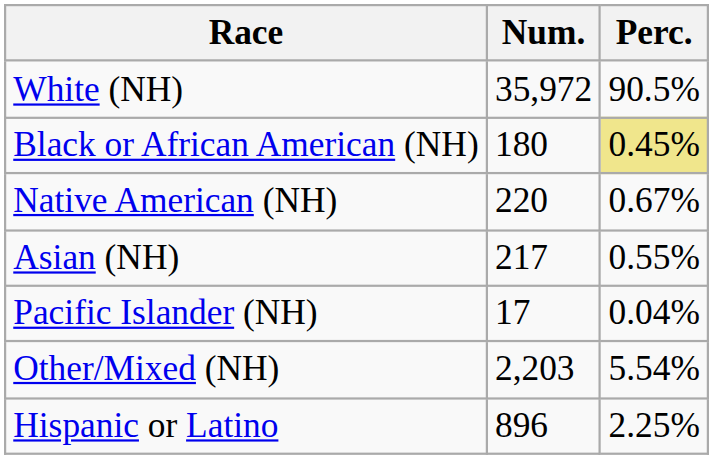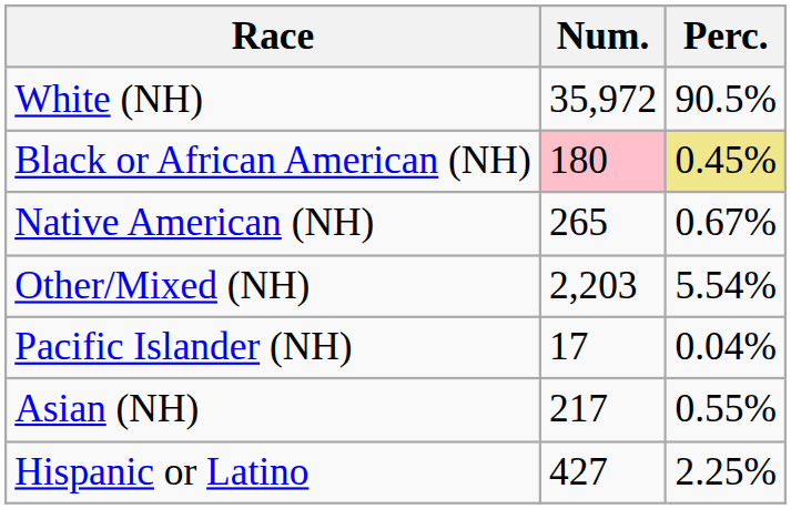 <table class="wikitable">
 <tr>
 <th>Race</th>
 <th>Num.</th>
 <th>Perc.</th>
 </tr>
 <tr>
 <td><a href='#'>White</a> (NH)</td>
 <td>35,972</td>
 <td>90.5%</td>
 </tr>
 <tr>
 <td><a href='#'>Black or African American</a> (NH)</td>
-<td>180</td>
+<td style="background: pink;">180</td>
 <td style="background: khaki;">0.45%</td>
 </tr>
 <tr>
 <td><a href='#'>Native American</a> (NH)</td>
-<td>220</td>
+<td>265</td>
 <td>0.67%</td>
+</tr>
+<tr>
+<td><a href='#'>Other/Mixed</a> (NH)</td>
+<td>2,203</td>
+<td>5.54%</td>
+</tr>
+<tr>
+<td><a href='#'>Pacific Islander</a> (NH)</td>
+<td>17</td>
+<td>0.04%</td>
 </tr>
 <tr>
 <td><a href='#'>Asian</a> (NH)</td>
 <td>217</td>
 <td>0.55%</td>
 </tr>
 <tr>
-<td><a href='#'>Pacific Islander</a> (NH)</td>
-<td>17</td>
-<td>0.04%</td>
-</tr>
-<tr>
-<td><a href='#'>Other/Mixed</a> (NH)</td>
-<td>2,203</td>
-<td>5.54%</td>
-</tr>
-<tr>
 <td><a href='#'>Hispanic</a> or <a href='#'>Latino</a></td>
-<td>896</td>
+<td>427</td>
 <td>2.25%</td>
 </tr>
 </table>
